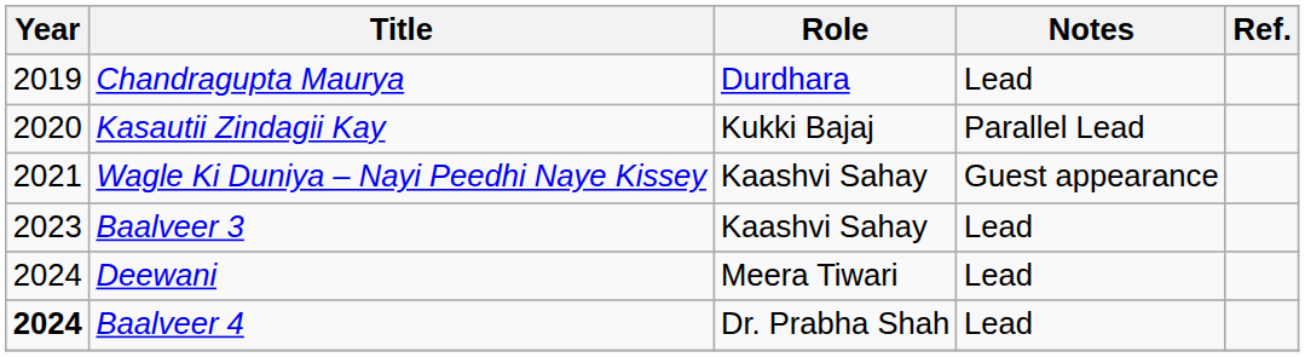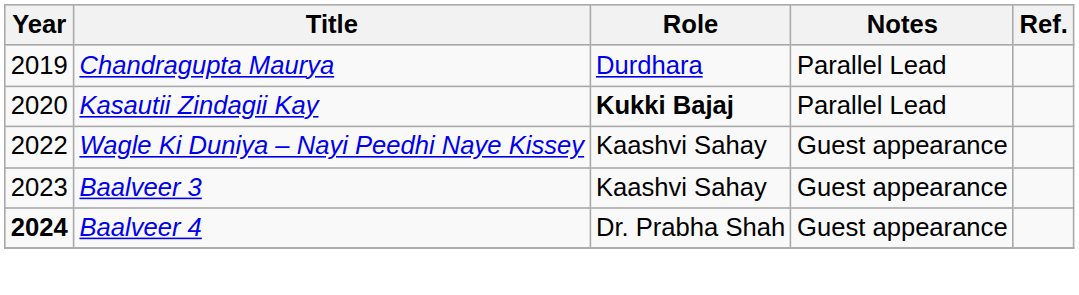 <table class="wikitable sortable">
 <tr>
 <th>Year</th>
 <th>Title</th>
 <th>Role</th>
 <th>Notes</th>
 <th>Ref.</th>
 </tr>
 <tr>
 <td>2019</td>
 <td><em><a href='#'>Chandragupta Maurya</a></em></td>
 <td><a href='#'>Durdhara</a></td>
-<td>Lead</td>
+<td>Parallel Lead</td>
 <td></td>
 </tr>
 <tr>
 <td>2020</td>
 <td><em><a href='#'>Kasautii Zindagii Kay</a></em></td>
-<td>Kukki Bajaj</td>
+<td><strong>Kukki Bajaj</strong></td>
 <td>Parallel Lead</td>
 <td></td>
 </tr>
 <tr>
-<td>2021</td>
+<td>2022</td>
 <td><em><a href='#'>Wagle Ki Duniya – Nayi Peedhi Naye Kissey</a></em></td>
 <td>Kaashvi Sahay</td>
 <td>Guest appearance</td>
 <td></td>
 </tr>
 <tr>
 <td>2023</td>
 <td><em><a href='#'>Baalveer 3</a></em></td>
 <td>Kaashvi Sahay</td>
-<td>Lead</td>
-<td></td>
-</tr>
-<tr>
-<td>2024</td>
-<td><em><a href='#'>Deewani</a></em></td>
-<td>Meera Tiwari</td>
-<td>Lead</td>
+<td>Guest appearance</td>
 <td></td>
 </tr>
 <tr>
 <td><strong>2024</strong></td>
 <td><em><a href='#'>Baalveer 4</a></em></td>
 <td>Dr. Prabha Shah</td>
-<td>Lead</td>
+<td>Guest appearance</td>
 <td></td>
 </tr>
 <tr>
 </tr>
 </table>
